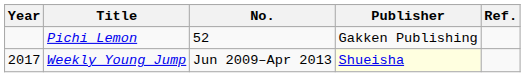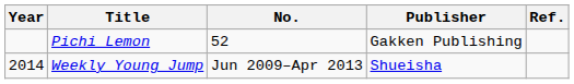 <table class="wikitable">
 <tr>
 <th>Year</th>
 <th>Title</th>
 <th>No.</th>
 <th>Publisher</th>
 <th>Ref.</th>
 </tr>
 <tr>
 <td></td>
 <td><em><a href='#'>Pichi Lemon</a></em></td>
 <td>52</td>
 <td>Gakken Publishing</td>
 <td></td>
 </tr>
 <tr>
-<td>2017</td>
+<td>2014</td>
 <td><em><a href='#'>Weekly Young Jump</a></em></td>
 <td>Jun 2009–Apr 2013</td>
-<td style="background: lightyellow;"><a href='#'>Shueisha</a></td>
+<td><a href='#'>Shueisha</a></td>
 <td></td>
 </tr>
 </table>
